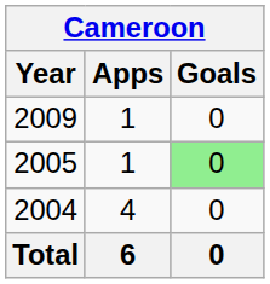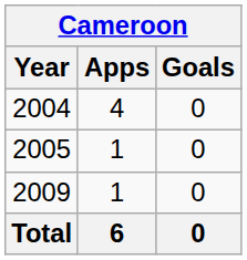 <table class="wikitable" style="text-align:center">
 <tr>
 <th colspan=3><a href='#'>Cameroon</a></th>
 </tr>
 <tr>
 <th>Year</th>
 <th>Apps</th>
 <th>Goals</th>
 </tr>
 <tr>
-<td>2009</td>
-<td>1</td>
+<td>2004</td>
+<td>4</td>
 <td>0</td>
 </tr>
 <tr>
 <td>2005</td>
 <td>1</td>
-<td style="background: lightgreen;">0</td>
+<td>0</td>
 </tr>
 <tr>
-<td>2004</td>
-<td>4</td>
+<td>2009</td>
+<td>1</td>
 <td>0</td>
 </tr>
 <tr>
 <th>Total</th>
 <th>6</th>
 <th>0</th>
 </tr>
 </table>
